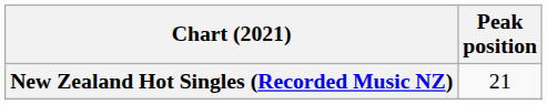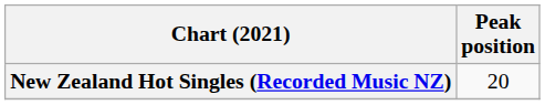 <table class="wikitable sortable plainrowheaders" style="text-align:center">
 <tr>
 <th scope="col">Chart (2021)</th>
 <th scope="col">Peak<br> position</th>
 </tr>
 <tr>
 <th scope="row">New Zealand Hot Singles (<a href='#'>Recorded Music NZ</a>)</th>
-<td>21</td>
+<td>20</td>
 </tr>
 <tr>
 </tr>
 <tr>
 </tr>
 </table>
